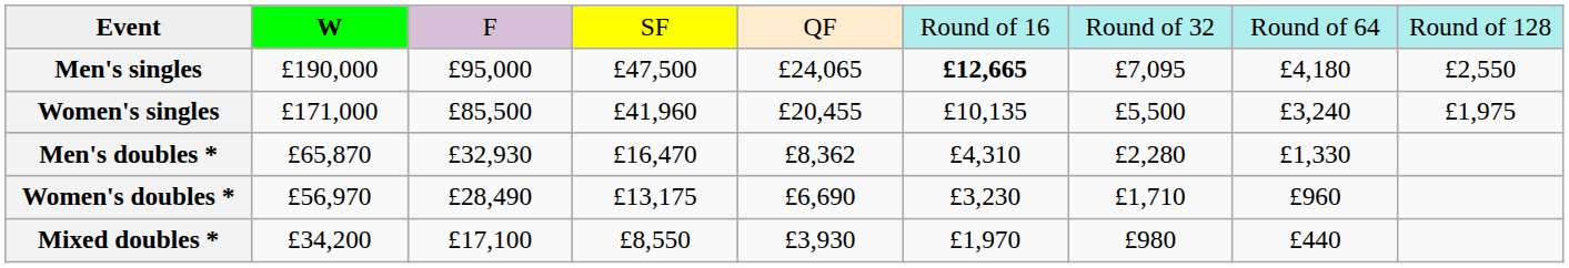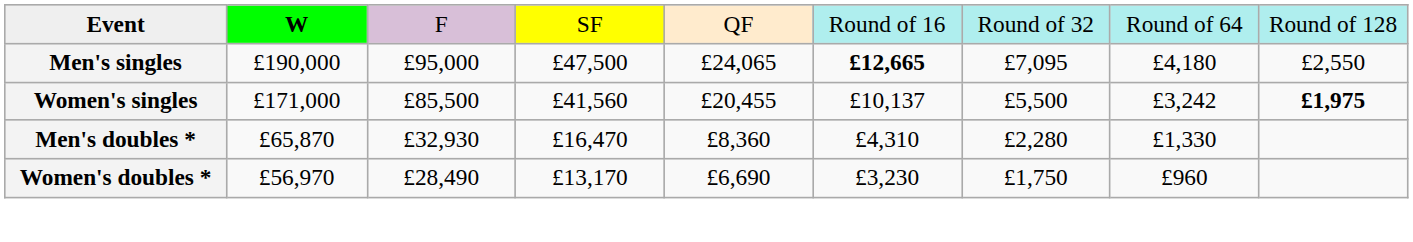 <table class=wikitable style=font-size:90%;text-align:center>
 <tr>
 <td style="width:130px; background:#efefef;"><strong>Event</strong></td>
 <td style="width:80px; background:lime;"><strong>W</strong></td>
 <td style="width:85px; background:thistle;">F</td>
 <td style="width:85px; background:#ff0;">SF</td>
 <td style="width:85px; background:#ffebcd;">QF</td>
 <td style="width:85px; background:#afeeee;">Round of 16</td>
 <td style="width:85px; background:#afeeee;">Round of 32</td>
 <td style="width:85px; background:#afeeee;">Round of 64</td>
 <td style="width:85px; background:#afeeee;">Round of 128</td>
 </tr>
 <tr>
 <td style="background:#f3f3f3;"><strong>Men's singles</strong></td>
 <td>£190,000</td>
 <td>£95,000</td>
 <td>£47,500</td>
 <td>£24,065</td>
 <td><strong>£12,665</strong></td>
 <td>£7,095</td>
 <td>£4,180</td>
 <td>£2,550</td>
 </tr>
 <tr>
 <td style="background:#f3f3f3;"><strong>Women's singles</strong></td>
 <td>£171,000</td>
 <td>£85,500</td>
-<td>£41,960</td>
+<td>£41,560</td>
 <td>£20,455</td>
-<td>£10,135</td>
+<td>£10,137</td>
 <td>£5,500</td>
-<td>£3,240</td>
-<td>£1,975</td>
+<td>£3,242</td>
+<td><strong>£1,975</strong></td>
 </tr>
 <tr>
 <td style="background:#f3f3f3;"><strong>Men's doubles *</strong></td>
 <td>£65,870</td>
 <td>£32,930</td>
 <td>£16,470</td>
-<td>£8,362</td>
+<td>£8,360</td>
 <td>£4,310</td>
 <td>£2,280</td>
 <td>£1,330</td>
 <td></td>
 </tr>
 <tr>
 <td style="background:#f3f3f3;"><strong>Women's doubles *</strong></td>
 <td>£56,970</td>
 <td>£28,490</td>
-<td>£13,175</td>
+<td>£13,170</td>
 <td>£6,690</td>
 <td>£3,230</td>
-<td>£1,710</td>
+<td>£1,750</td>
 <td>£960</td>
 <td></td>
 </tr>
-<tr>
-<td style="background:#f3f3f3;"><strong>Mixed doubles *</strong></td>
-<td>£34,200</td>
-<td>£17,100</td>
-<td>£8,550</td>
-<td>£3,930</td>
-<td>£1,970</td>
-<td>£980</td>
-<td>£440</td>
-<td></td>
-</tr>
 </table>
